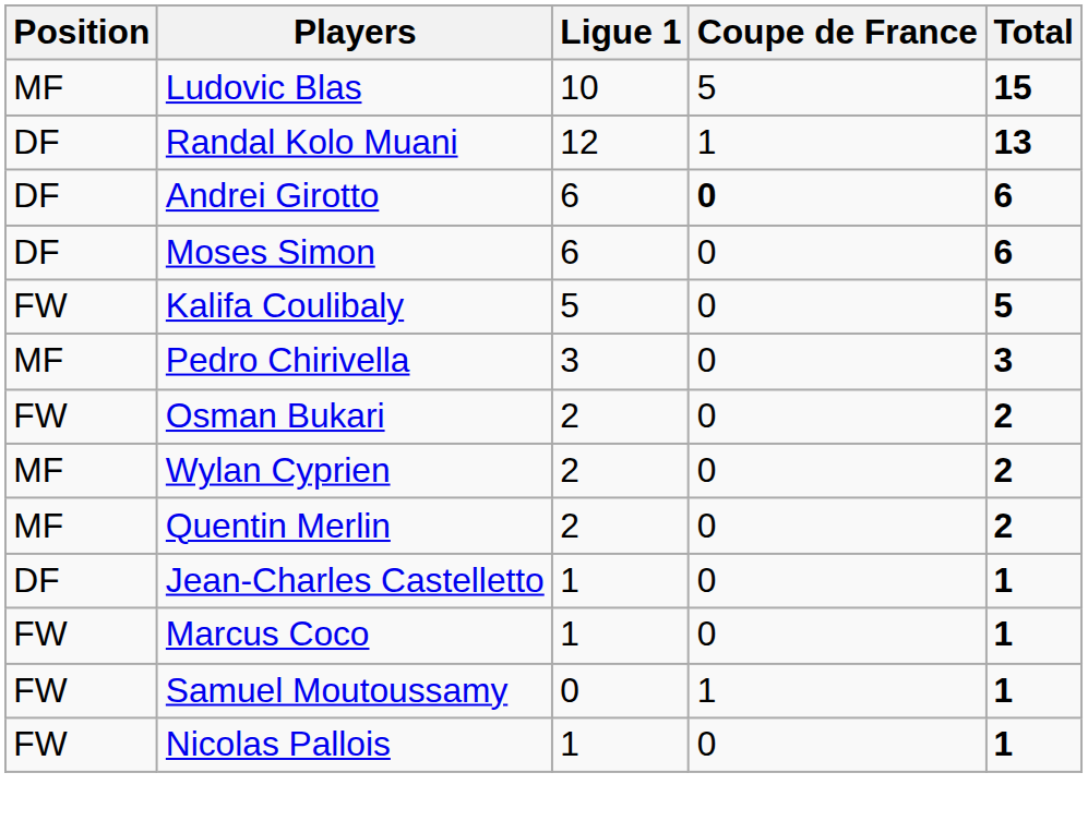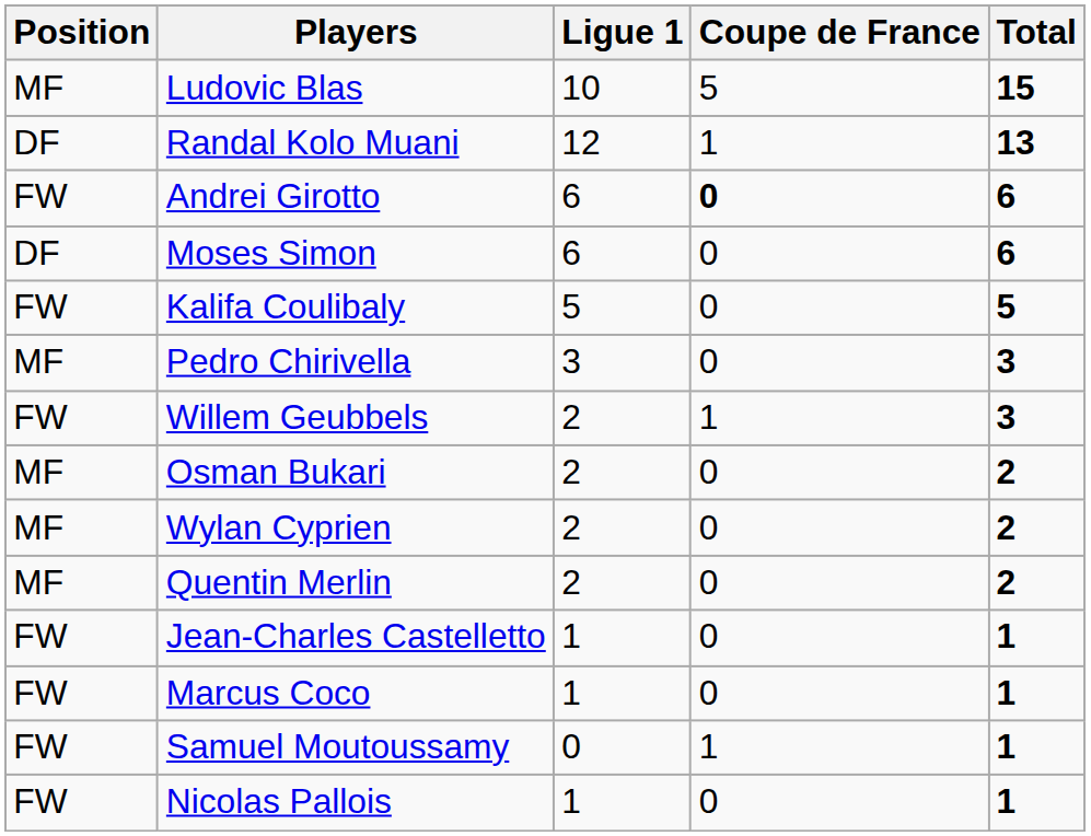 <table class="wikitable">
 <tr>
 <th>Position</th>
 <th>Players</th>
 <th>Ligue 1</th>
 <th>Coupe de France</th>
 <th>Total</th>
 </tr>
 <tr>
 <td>MF</td>
 <td> <a href='#'>Ludovic Blas</a></td>
 <td>10</td>
 <td>5</td>
 <td><strong>15</strong></td>
 </tr>
 <tr>
 <td>DF</td>
 <td> <a href='#'>Randal Kolo Muani</a></td>
 <td>12</td>
 <td>1</td>
 <td><strong>13</strong></td>
 </tr>
 <tr>
-<td>DF</td>
+<td>FW</td>
 <td> <a href='#'>Andrei Girotto</a></td>
 <td>6</td>
 <td><strong>0</strong></td>
 <td><strong>6</strong></td>
 </tr>
 <tr>
 <td>DF</td>
 <td> <a href='#'>Moses Simon</a></td>
 <td>6</td>
 <td>0</td>
 <td><strong>6</strong></td>
 </tr>
 <tr>
 <td>FW</td>
 <td> <a href='#'>Kalifa Coulibaly</a></td>
 <td>5</td>
 <td>0</td>
 <td><strong>5</strong></td>
 </tr>
 <tr>
 <td>MF</td>
 <td> <a href='#'>Pedro Chirivella</a></td>
 <td>3</td>
 <td>0</td>
 <td><strong>3</strong></td>
 </tr>
 <tr>
 <td>FW</td>
+<td> <a href='#'>Willem Geubbels</a></td>
+<td>2</td>
+<td>1</td>
+<td><strong>3</strong></td>
+</tr>
+<tr>
+<td>MF</td>
 <td> <a href='#'>Osman Bukari</a></td>
 <td>2</td>
 <td>0</td>
 <td><strong>2</strong></td>
 </tr>
 <tr>
 <td>MF</td>
 <td> <a href='#'>Wylan Cyprien</a></td>
 <td>2</td>
 <td>0</td>
 <td><strong>2</strong></td>
 </tr>
 <tr>
 <td>MF</td>
 <td> <a href='#'>Quentin Merlin</a></td>
 <td>2</td>
 <td>0</td>
 <td><strong>2</strong></td>
 </tr>
 <tr>
-<td>DF</td>
+<td>FW</td>
 <td> <a href='#'>Jean-Charles Castelletto</a></td>
 <td>1</td>
 <td>0</td>
 <td><strong>1</strong></td>
 </tr>
 <tr>
 <td>FW</td>
 <td> <a href='#'>Marcus Coco</a></td>
 <td>1</td>
 <td>0</td>
 <td><strong>1</strong></td>
 </tr>
 <tr>
 <td>FW</td>
 <td> <a href='#'>Samuel Moutoussamy</a></td>
 <td>0</td>
 <td>1</td>
 <td><strong>1</strong></td>
 </tr>
 <tr>
 <td>FW</td>
 <td> <a href='#'>Nicolas Pallois</a></td>
 <td>1</td>
 <td>0</td>
 <td><strong>1</strong></td>
 </tr>
 </table>
